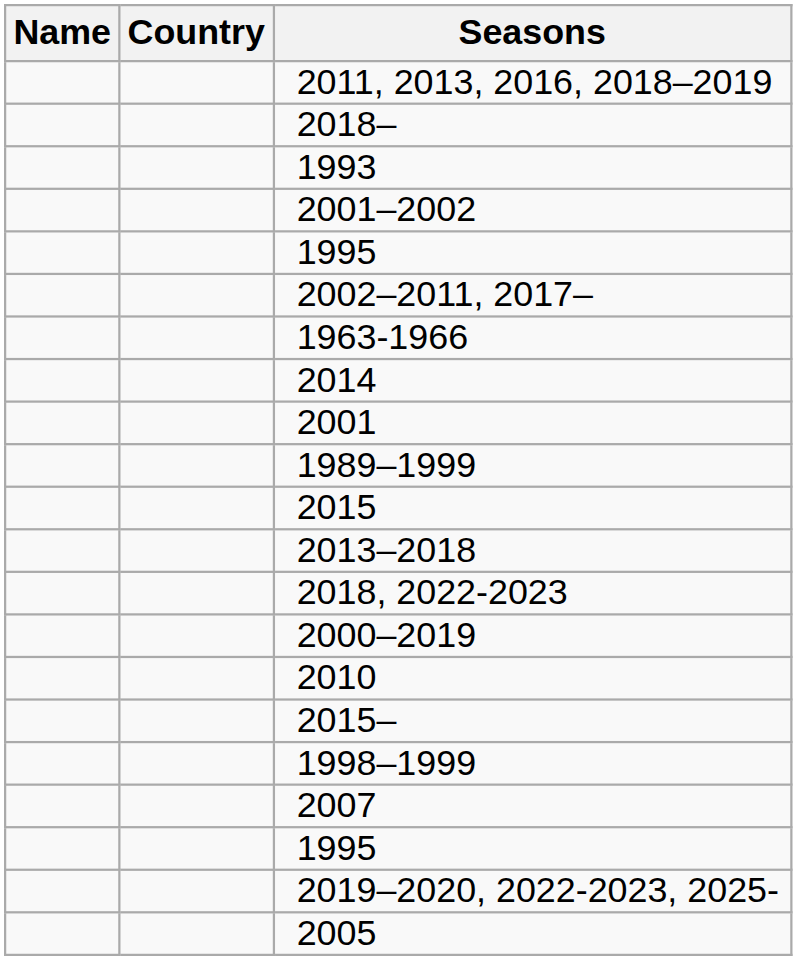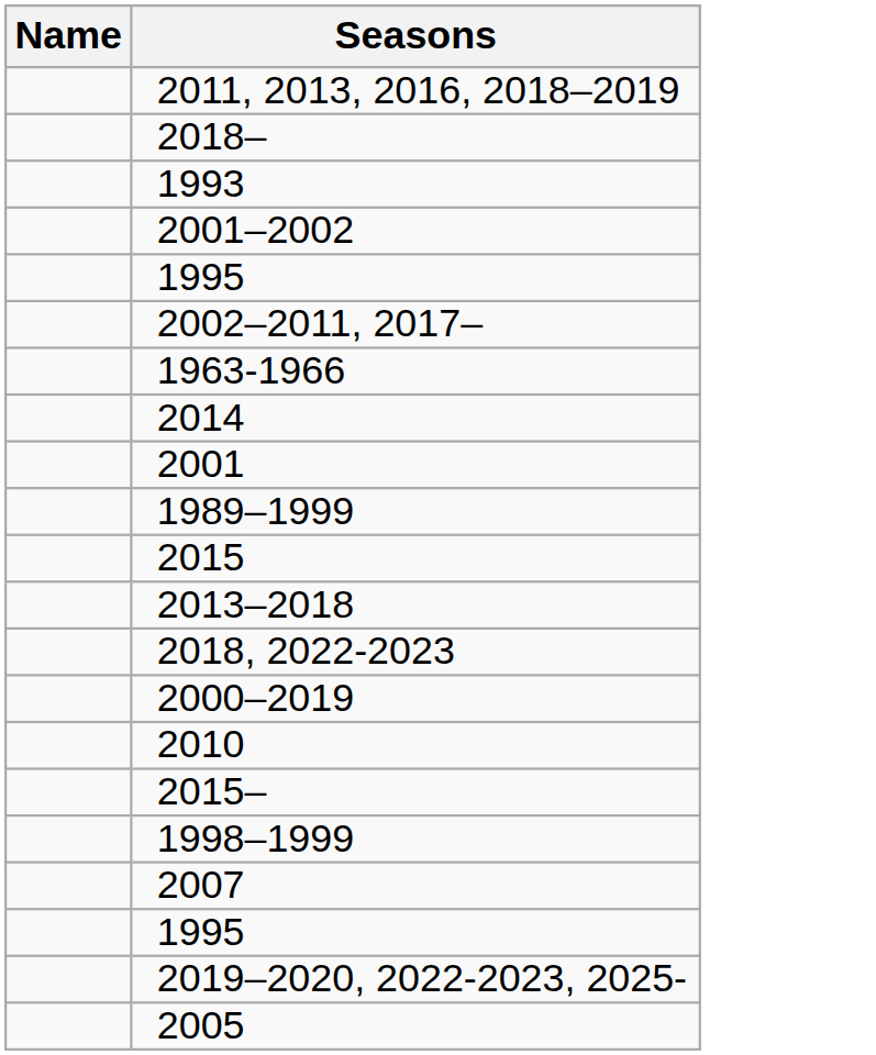 <table class="wikitable sortable" style="text-align:center style="font-size: 85%; line-height: 23px">
 <tr>
 <th scope=col>Name</th>
-<th scope=col>Country</th>
 <th scope=col>Seasons</th>
 </tr>
 <tr>
 <td align="left" style="padding: 0px 5px 0px 10px"></td>
-<td align="left"></td>
 <td style="padding: 0px 5px 0px 10px">2011, 2013, 2016, 2018–2019</td>
 </tr>
 <tr>
 <td align="left" style="padding: 0px 5px 0px 10px"><strong></strong></td>
-<td align="left"></td>
 <td style="padding: 0px 5px 0px 10px">2018–</td>
 </tr>
 <tr>
 <td align="left" style="padding: 0px 5px 0px 10px"></td>
-<td align="left"></td>
 <td style="padding: 0px 5px 0px 10px">1993</td>
 </tr>
 <tr>
 <td align="left" style="padding: 0px 5px 0px 10px"></td>
-<td align="left"></td>
 <td style="padding: 0px 5px 0px 10px">2001–2002</td>
 </tr>
 <tr>
 <td align="left" style="padding: 0px 5px 0px 10px"></td>
-<td align="left"></td>
 <td style="padding: 0px 5px 0px 10px">1995</td>
 </tr>
 <tr>
 <td align="left" style="padding: 0px 5px 0px 10px"><strong></strong></td>
-<td align="left"></td>
 <td style="padding: 0px 5px 0px 10px">2002–2011, 2017–</td>
 </tr>
 <tr>
 <td align="left" style="padding: 0px 5px 0px 10px"></td>
-<td align="left"></td>
 <td style="padding: 0px 5px 0px 10px">1963-1966</td>
 </tr>
 <tr>
 <td align="left" style="padding: 0px 5px 0px 10px"></td>
-<td align="left"></td>
 <td style="padding: 0px 5px 0px 10px">2014</td>
 </tr>
 <tr>
 <td align="left" style="padding: 0px 5px 0px 10px"></td>
-<td align="left"></td>
 <td style="padding: 0px 5px 0px 10px">2001</td>
 </tr>
 <tr>
 <td align="left" style="padding: 0px 5px 0px 10px"></td>
-<td align="left"></td>
 <td style="padding: 0px 5px 0px 10px">1989–1999</td>
 </tr>
 <tr>
 <td align="left" style="padding: 0px 5px 0px 10px"></td>
-<td align="left"></td>
 <td style="padding: 0px 5px 0px 10px">2015</td>
 </tr>
 <tr>
 <td align="left" style="padding: 0px 5px 0px 10px"></td>
-<td align="left"></td>
 <td style="padding: 0px 5px 0px 10px">2013–2018</td>
 </tr>
 <tr>
 <td align="left" style="padding: 0px 5px 0px 10px"></td>
-<td align="left"></td>
 <td style="padding: 0px 5px 0px 10px">2018, 2022-2023</td>
 </tr>
 <tr>
 <td align="left" style="padding: 0px 5px 0px 10px"></td>
-<td align="left"></td>
 <td style="padding: 0px 5px 0px 10px">2000–2019</td>
 </tr>
 <tr>
 <td align="left" style="padding: 0px 5px 0px 10px"></td>
-<td align="left"></td>
 <td style="padding: 0px 5px 0px 10px">2010</td>
 </tr>
 <tr>
 <td align="left" style="padding: 0px 5px 0px 10px"><strong></strong></td>
-<td align="left"></td>
 <td style="padding: 0px 5px 0px 10px">2015–</td>
 </tr>
 <tr>
 <td align="left" style="padding: 0px 5px 0px 10px"></td>
-<td align="left"></td>
 <td style="padding: 0px 5px 0px 10px">1998–1999</td>
 </tr>
 <tr>
 <td align="left" style="padding: 0px 5px 0px 10px"></td>
-<td align="left"></td>
 <td style="padding: 0px 5px 0px 10px">2007</td>
 </tr>
 <tr>
 <td align="left" style="padding: 0px 5px 0px 10px"></td>
-<td align="left"></td>
 <td style="padding: 0px 5px 0px 10px">1995</td>
 </tr>
 <tr>
 <td align="left" style="padding: 0px 5px 0px 10px"><strong></strong></td>
-<td align="left"></td>
 <td style="padding: 0px 5px 0px 10px">2019–2020, 2022-2023, 2025-</td>
 </tr>
 <tr>
 <td align="left" style="padding: 0px 5px 0px 10px"></td>
-<td align="left"></td>
 <td style="padding: 0px 5px 0px 10px">2005</td>
 </tr>
 </table>
